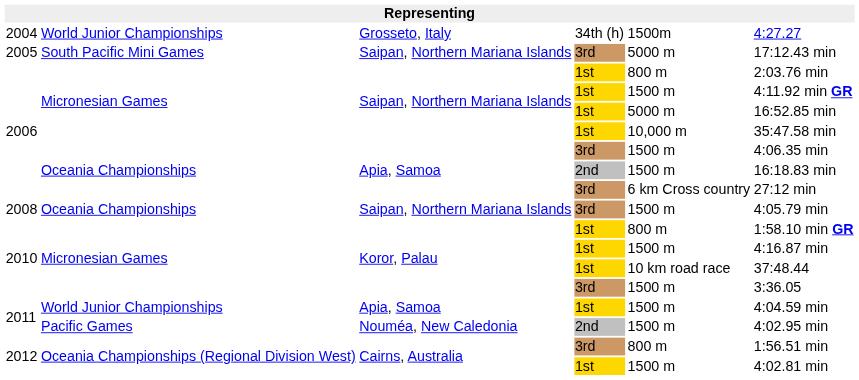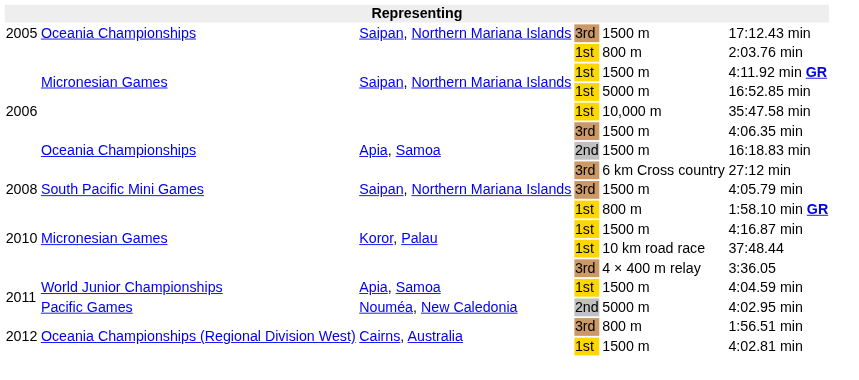 <table>
 <tr>
 <th bgcolor="#eeeeee" colspan="6">Representing </th>
 </tr>
 <tr>
-<td>2004</td>
-<td><a href='#'>World Junior Championships</a></td>
-<td><a href='#'>Grosseto</a>, <a href='#'>Italy</a></td>
-<td>34th (h)</td>
-<td>1500m</td>
-<td><a href='#'>4:27.27</a></td>
-</tr>
-<tr>
 <td>2005</td>
-<td><a href='#'>South Pacific Mini Games</a></td>
+<td><a href='#'>Oceania Championships</a></td>
 <td><a href='#'>Saipan</a>, <a href='#'>Northern Mariana Islands</a></td>
 <td bgcolor=cc9966>3rd</td>
-<td>5000 m</td>
+<td>1500 m</td>
 <td>17:12.43 min</td>
 </tr>
 <tr>
 <td rowspan=7>2006</td>
 <td rowspan=4><a href='#'>Micronesian Games</a></td>
 <td rowspan=4><a href='#'>Saipan</a>, <a href='#'>Northern Mariana Islands</a></td>
 <td bgcolor=gold>1st</td>
 <td>800 m</td>
 <td>2:03.76 min</td>
 </tr>
 <tr>
 <td bgcolor=gold>1st</td>
 <td>1500 m</td>
 <td>4:11.92 min <strong><a href='#'>GR</a></strong></td>
 </tr>
 <tr>
 <td bgcolor=gold>1st</td>
 <td>5000 m</td>
 <td>16:52.85 min</td>
 </tr>
 <tr>
 <td bgcolor=gold>1st</td>
 <td>10,000 m</td>
 <td>35:47.58 min</td>
 </tr>
 <tr>
 <td rowspan=3><a href='#'>Oceania Championships</a></td>
 <td rowspan=3><a href='#'>Apia</a>, <a href='#'>Samoa</a></td>
 <td bgcolor=cc9966>3rd</td>
 <td>1500 m</td>
 <td>4:06.35 min</td>
 </tr>
 <tr>
 <td bgcolor=silver>2nd</td>
 <td>1500 m</td>
 <td>16:18.83 min</td>
 </tr>
 <tr>
 <td bgcolor=cc9966>3rd</td>
 <td>6 km Cross country</td>
 <td>27:12 min</td>
 </tr>
 <tr>
 <td>2008</td>
-<td><a href='#'>Oceania Championships</a></td>
+<td><a href='#'>South Pacific Mini Games</a></td>
 <td><a href='#'>Saipan</a>, <a href='#'>Northern Mariana Islands</a></td>
 <td bgcolor=cc9966>3rd</td>
 <td>1500 m</td>
 <td>4:05.79 min</td>
 </tr>
 <tr>
 <td rowspan=4>2010</td>
 <td rowspan=4><a href='#'>Micronesian Games</a></td>
 <td rowspan=4><a href='#'>Koror</a>, <a href='#'>Palau</a></td>
 <td bgcolor=gold>1st</td>
 <td>800 m</td>
 <td>1:58.10 min <strong><a href='#'>GR</a></strong></td>
 </tr>
 <tr>
 <td bgcolor=gold>1st</td>
 <td>1500 m</td>
 <td>4:16.87 min</td>
 </tr>
 <tr>
 <td bgcolor=gold>1st</td>
 <td>10 km road race</td>
 <td>37:48.44</td>
 </tr>
 <tr>
 <td bgcolor=cc9966>3rd</td>
-<td>1500 m</td>
+<td>4 × 400 m relay</td>
 <td>3:36.05</td>
 </tr>
 <tr>
 <td rowspan=2>2011</td>
 <td><a href='#'>World Junior Championships</a></td>
 <td><a href='#'>Apia</a>, <a href='#'>Samoa</a></td>
 <td bgcolor=gold>1st</td>
 <td>1500 m</td>
 <td>4:04.59 min</td>
 </tr>
 <tr>
 <td><a href='#'>Pacific Games</a></td>
 <td><a href='#'>Nouméa</a>, <a href='#'>New Caledonia</a></td>
 <td bgcolor=silver>2nd</td>
-<td>1500 m</td>
+<td>5000 m</td>
 <td>4:02.95 min</td>
 </tr>
 <tr>
 <td rowspan=2>2012</td>
 <td rowspan=2><a href='#'>Oceania Championships (Regional Division West)</a></td>
 <td rowspan=2><a href='#'>Cairns</a>, <a href='#'>Australia</a></td>
 <td bgcolor=cc9966>3rd</td>
 <td>800 m</td>
 <td>1:56.51 min</td>
 </tr>
 <tr>
 <td bgcolor=gold>1st</td>
 <td>1500 m</td>
 <td>4:02.81 min</td>
 </tr>
 </table>
